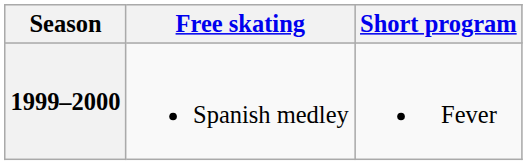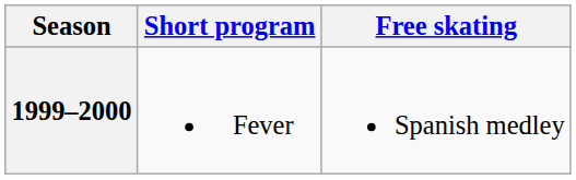 <table class=wikitable style=text-align:center>
 <tr>
 <th>Season</th>
+<th><a href='#'>Short program</a></th>
 <th><a href='#'>Free skating</a></th>
-<th><a href='#'>Short program</a></th>
 </tr>
 <tr>
 <th>1999–2000 <br> </th>
+<td><br><ul><li>Fever</li></ul></td>
 <td><br><ul><li>Spanish medley</li></ul></td>
-<td><br><ul><li>Fever</li></ul></td>
 </tr>
 </table>
